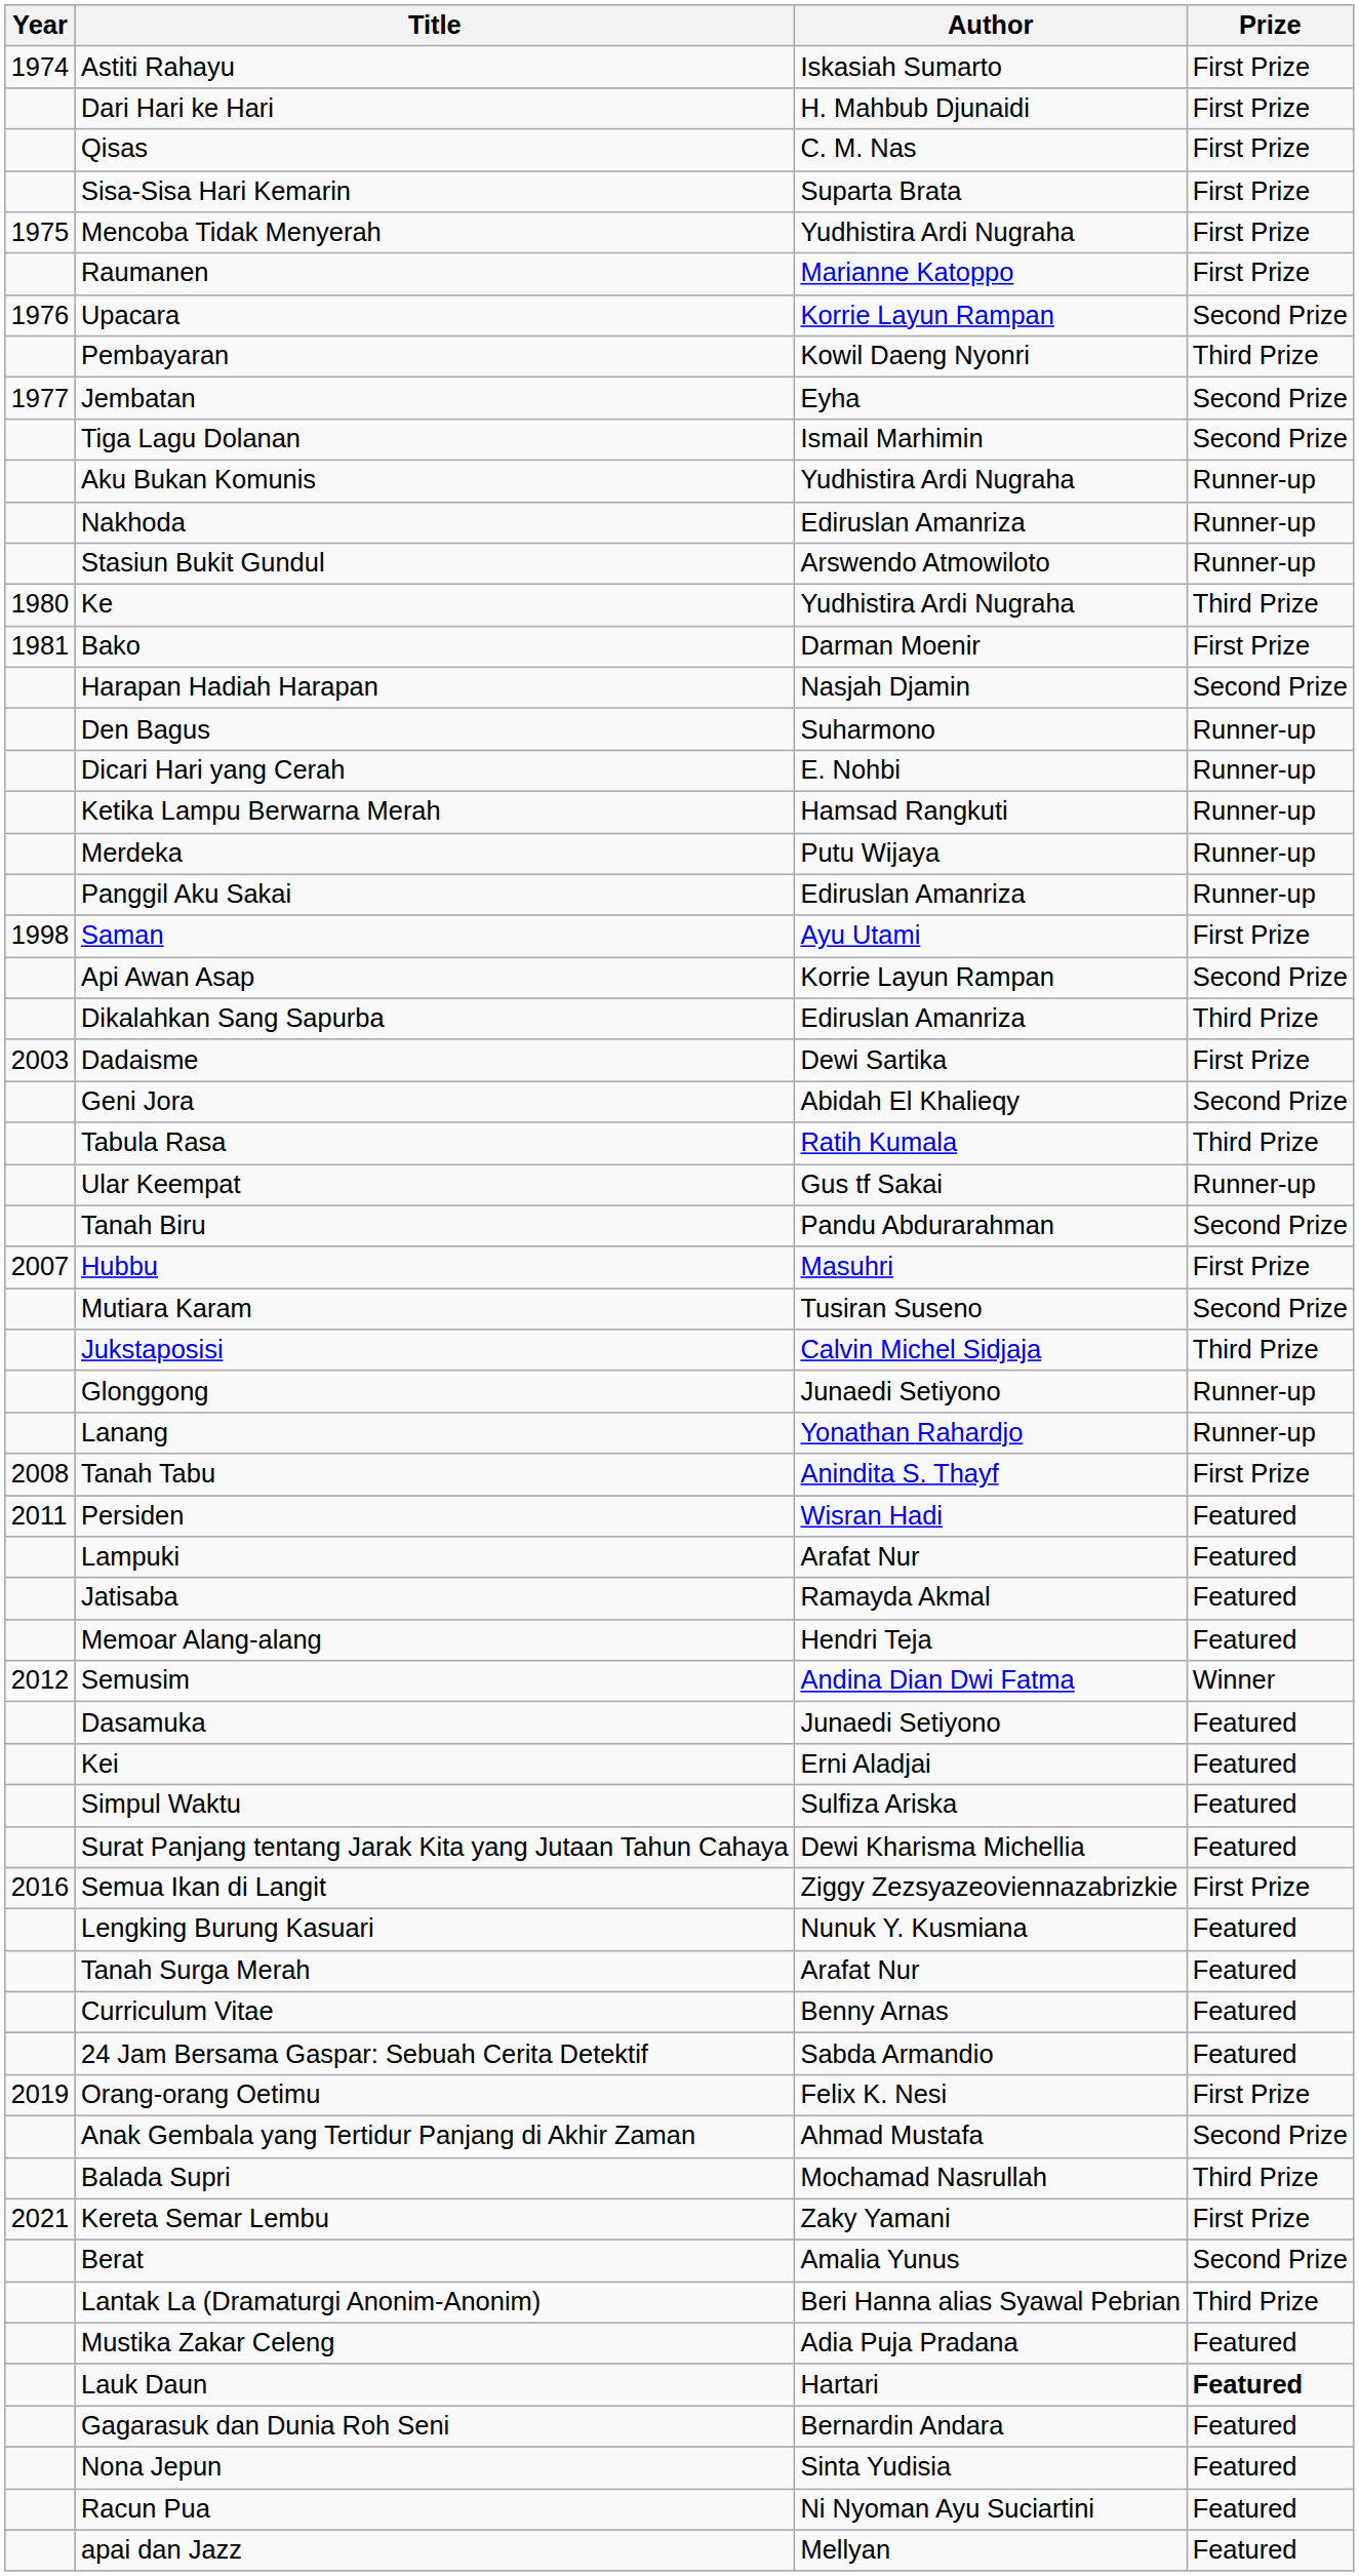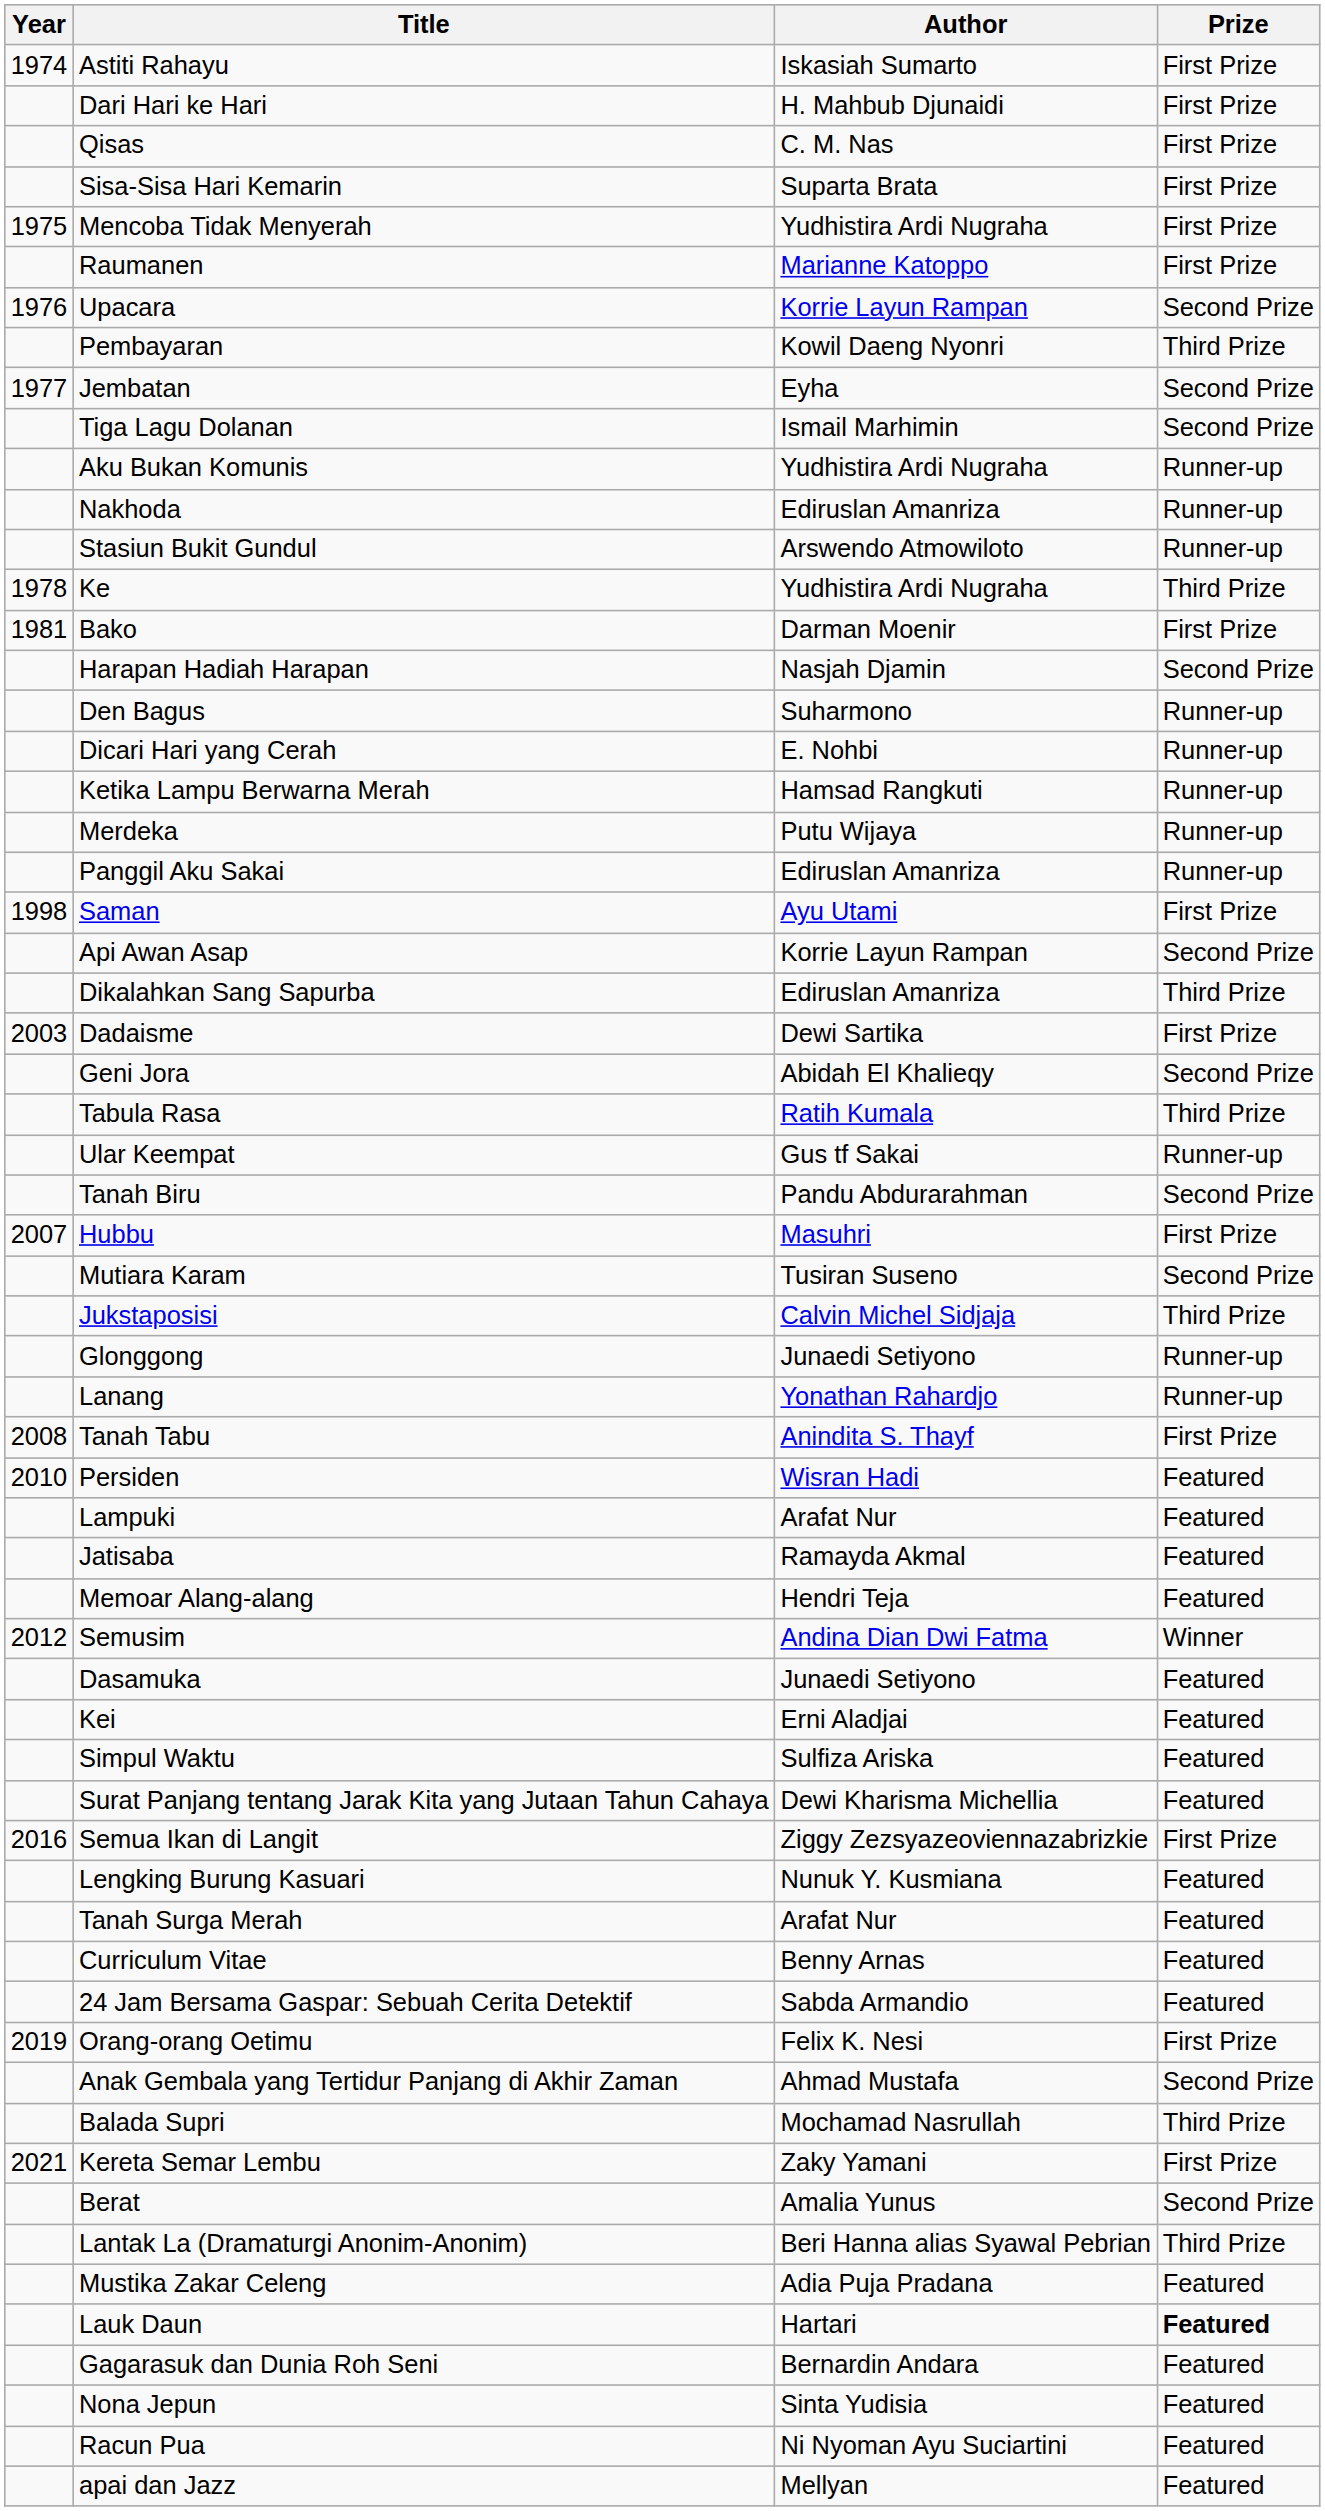 <table class="wikitable">
 <tr>
 <th>Year</th>
 <th>Title</th>
 <th>Author</th>
 <th>Prize</th>
 </tr>
 <tr>
 <td>1974</td>
 <td>Astiti Rahayu</td>
 <td>Iskasiah Sumarto</td>
 <td>First Prize</td>
 </tr>
 <tr>
 <td></td>
 <td>Dari Hari ke Hari</td>
 <td>H. Mahbub Djunaidi</td>
 <td>First Prize</td>
 </tr>
 <tr>
 <td></td>
 <td>Qisas</td>
 <td>C. M. Nas</td>
 <td>First Prize</td>
 </tr>
 <tr>
 <td></td>
 <td>Sisa-Sisa Hari Kemarin</td>
 <td>Suparta Brata</td>
 <td>First Prize</td>
 </tr>
 <tr>
 <td>1975</td>
 <td>Mencoba Tidak Menyerah</td>
 <td>Yudhistira Ardi Nugraha</td>
 <td>First Prize</td>
 </tr>
 <tr>
 <td></td>
 <td>Raumanen</td>
 <td><a href='#'>Marianne Katoppo</a></td>
 <td>First Prize</td>
 </tr>
 <tr>
 <td>1976</td>
 <td>Upacara</td>
 <td><a href='#'>Korrie Layun Rampan</a></td>
 <td>Second Prize</td>
 </tr>
 <tr>
 <td></td>
 <td>Pembayaran</td>
 <td>Kowil Daeng Nyonri</td>
 <td>Third Prize</td>
 </tr>
 <tr>
 <td>1977</td>
 <td>Jembatan</td>
 <td>Eyha</td>
 <td>Second Prize</td>
 </tr>
 <tr>
 <td></td>
 <td>Tiga Lagu Dolanan</td>
 <td>Ismail Marhimin</td>
 <td>Second Prize</td>
 </tr>
 <tr>
 <td></td>
 <td>Aku Bukan Komunis</td>
 <td>Yudhistira Ardi Nugraha</td>
 <td>Runner-up</td>
 </tr>
 <tr>
 <td></td>
 <td>Nakhoda</td>
 <td>Ediruslan Amanriza</td>
 <td>Runner-up</td>
 </tr>
 <tr>
 <td></td>
 <td>Stasiun Bukit Gundul</td>
 <td>Arswendo Atmowiloto</td>
 <td>Runner-up</td>
 </tr>
 <tr>
-<td>1980</td>
+<td>1978</td>
 <td>Ke</td>
 <td>Yudhistira Ardi Nugraha</td>
 <td>Third Prize</td>
 </tr>
 <tr>
 <td>1981</td>
 <td>Bako</td>
 <td>Darman Moenir</td>
 <td>First Prize</td>
 </tr>
 <tr>
 <td></td>
 <td>Harapan Hadiah Harapan</td>
 <td>Nasjah Djamin</td>
 <td>Second Prize</td>
 </tr>
 <tr>
 <td></td>
 <td>Den Bagus</td>
 <td>Suharmono</td>
 <td>Runner-up</td>
 </tr>
 <tr>
 <td></td>
 <td>Dicari Hari yang Cerah</td>
 <td>E. Nohbi</td>
 <td>Runner-up</td>
 </tr>
 <tr>
 <td></td>
 <td>Ketika Lampu Berwarna Merah</td>
 <td>Hamsad Rangkuti</td>
 <td>Runner-up</td>
 </tr>
 <tr>
 <td></td>
 <td>Merdeka</td>
 <td>Putu Wijaya</td>
 <td>Runner-up</td>
 </tr>
 <tr>
 <td></td>
 <td>Panggil Aku Sakai</td>
 <td>Ediruslan Amanriza</td>
 <td>Runner-up</td>
 </tr>
 <tr>
 <td>1998</td>
 <td><a href='#'>Saman</a></td>
 <td><a href='#'>Ayu Utami</a></td>
 <td>First Prize</td>
 </tr>
 <tr>
 <td></td>
 <td>Api Awan Asap</td>
 <td>Korrie Layun Rampan</td>
 <td>Second Prize</td>
 </tr>
 <tr>
 <td></td>
 <td>Dikalahkan Sang Sapurba</td>
 <td>Ediruslan Amanriza</td>
 <td>Third Prize</td>
 </tr>
 <tr>
 <td>2003</td>
 <td>Dadaisme</td>
 <td>Dewi Sartika</td>
 <td>First Prize</td>
 </tr>
 <tr>
 <td></td>
 <td>Geni Jora</td>
 <td>Abidah El Khalieqy</td>
 <td>Second Prize</td>
 </tr>
 <tr>
 <td></td>
 <td>Tabula Rasa</td>
 <td><a href='#'>Ratih Kumala</a></td>
 <td>Third Prize</td>
 </tr>
 <tr>
 <td></td>
 <td>Ular Keempat</td>
 <td>Gus tf Sakai</td>
 <td>Runner-up</td>
 </tr>
 <tr>
 <td></td>
 <td>Tanah Biru</td>
 <td>Pandu Abdurarahman</td>
 <td>Second Prize</td>
 </tr>
 <tr>
 <td>2007</td>
 <td><a href='#'>Hubbu</a></td>
 <td><a href='#'>Masuhri</a></td>
 <td>First Prize</td>
 </tr>
 <tr>
 <td></td>
 <td>Mutiara Karam</td>
 <td>Tusiran Suseno</td>
 <td>Second Prize</td>
 </tr>
 <tr>
 <td></td>
 <td><a href='#'>Jukstaposisi</a></td>
 <td><a href='#'>Calvin Michel Sidjaja</a></td>
 <td>Third Prize</td>
 </tr>
 <tr>
 <td></td>
 <td>Glonggong</td>
 <td>Junaedi Setiyono</td>
 <td>Runner-up</td>
 </tr>
 <tr>
 <td></td>
 <td>Lanang</td>
 <td><a href='#'>Yonathan Rahardjo</a></td>
 <td>Runner-up</td>
 </tr>
 <tr>
 <td>2008</td>
 <td>Tanah Tabu</td>
 <td><a href='#'>Anindita S. Thayf</a></td>
 <td>First Prize</td>
 </tr>
 <tr>
-<td>2011</td>
+<td>2010</td>
 <td>Persiden</td>
 <td><a href='#'>Wisran Hadi</a></td>
 <td>Featured</td>
 </tr>
 <tr>
 <td></td>
 <td>Lampuki</td>
 <td>Arafat Nur</td>
 <td>Featured</td>
 </tr>
 <tr>
 <td></td>
 <td>Jatisaba</td>
 <td>Ramayda Akmal</td>
 <td>Featured</td>
 </tr>
 <tr>
 <td></td>
 <td>Memoar Alang-alang</td>
 <td>Hendri Teja</td>
 <td>Featured</td>
 </tr>
 <tr>
 <td>2012</td>
 <td>Semusim</td>
 <td><a href='#'>Andina Dian Dwi Fatma</a></td>
 <td>Winner</td>
 </tr>
 <tr>
 <td></td>
 <td>Dasamuka</td>
 <td>Junaedi Setiyono</td>
 <td>Featured</td>
 </tr>
 <tr>
 <td></td>
 <td>Kei</td>
 <td>Erni Aladjai</td>
 <td>Featured</td>
 </tr>
 <tr>
 <td></td>
 <td>Simpul Waktu</td>
 <td>Sulfiza Ariska</td>
 <td>Featured</td>
 </tr>
 <tr>
 <td></td>
 <td>Surat Panjang tentang Jarak Kita yang Jutaan Tahun Cahaya</td>
 <td>Dewi Kharisma Michellia</td>
 <td>Featured</td>
 </tr>
 <tr>
 <td>2016</td>
 <td>Semua Ikan di Langit</td>
 <td>Ziggy Zezsyazeoviennazabrizkie</td>
 <td>First Prize</td>
 </tr>
 <tr>
 <td></td>
 <td>Lengking Burung Kasuari</td>
 <td>Nunuk Y. Kusmiana</td>
 <td>Featured</td>
 </tr>
 <tr>
 <td></td>
 <td>Tanah Surga Merah</td>
 <td>Arafat Nur</td>
 <td>Featured</td>
 </tr>
 <tr>
 <td></td>
 <td>Curriculum Vitae</td>
 <td>Benny Arnas</td>
 <td>Featured</td>
 </tr>
 <tr>
 <td></td>
 <td>24 Jam Bersama Gaspar: Sebuah Cerita Detektif</td>
 <td>Sabda Armandio</td>
 <td>Featured</td>
 </tr>
 <tr>
 <td>2019</td>
 <td>Orang-orang Oetimu</td>
 <td>Felix K. Nesi</td>
 <td>First Prize</td>
 </tr>
 <tr>
 <td></td>
 <td>Anak Gembala yang Tertidur Panjang di Akhir Zaman</td>
 <td>Ahmad Mustafa</td>
 <td>Second Prize</td>
 </tr>
 <tr>
 <td></td>
 <td>Balada Supri</td>
 <td>Mochamad Nasrullah</td>
 <td>Third Prize</td>
 </tr>
 <tr>
 <td>2021</td>
 <td>Kereta Semar Lembu</td>
 <td>Zaky Yamani</td>
 <td>First Prize</td>
 </tr>
 <tr>
 <td></td>
 <td>Berat</td>
 <td>Amalia Yunus</td>
 <td>Second Prize</td>
 </tr>
 <tr>
 <td></td>
 <td>Lantak La (Dramaturgi Anonim-Anonim)</td>
 <td>Beri Hanna alias Syawal Pebrian</td>
 <td>Third Prize</td>
 </tr>
 <tr>
 <td></td>
 <td>Mustika Zakar Celeng</td>
 <td>Adia Puja Pradana</td>
 <td>Featured</td>
 </tr>
 <tr>
 <td></td>
 <td>Lauk Daun</td>
 <td>Hartari</td>
 <td><strong>Featured</strong></td>
 </tr>
 <tr>
 <td></td>
 <td>Gagarasuk dan Dunia Roh Seni</td>
 <td>Bernardin Andara</td>
 <td>Featured</td>
 </tr>
 <tr>
 <td></td>
 <td>Nona Jepun</td>
 <td>Sinta Yudisia</td>
 <td>Featured</td>
 </tr>
 <tr>
 <td></td>
 <td>Racun Pua</td>
 <td>Ni Nyoman Ayu Suciartini</td>
 <td>Featured</td>
 </tr>
 <tr>
 <td></td>
 <td>apai dan Jazz</td>
 <td>Mellyan</td>
 <td>Featured</td>
 </tr>
 </table>
